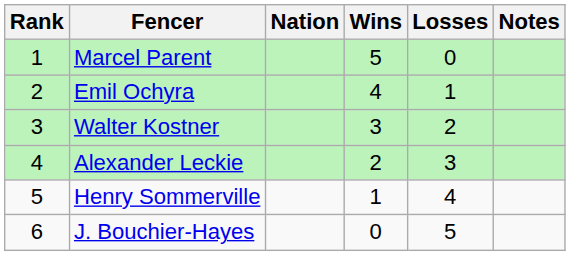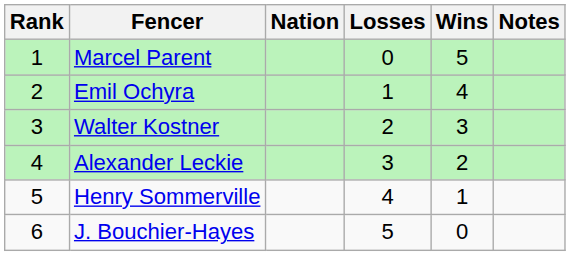 <table class="wikitable sortable" style="text-align:center">
 <tr>
 <th>Rank</th>
 <th>Fencer</th>
 <th>Nation</th>
+<th>Losses</th>
 <th>Wins</th>
-<th>Losses</th>
 <th>Notes</th>
 </tr>
 <tr bgcolor=bbf3bb>
 <td>1</td>
 <td align=left><a href='#'>Marcel Parent</a></td>
 <td align=left></td>
+<td>0</td>
 <td>5</td>
-<td>0</td>
 <td></td>
 </tr>
 <tr bgcolor=bbf3bb>
 <td>2</td>
 <td align=left><a href='#'>Emil Ochyra</a></td>
 <td align=left></td>
+<td>1</td>
 <td>4</td>
-<td>1</td>
 <td></td>
 </tr>
 <tr bgcolor=bbf3bb>
 <td>3</td>
 <td align=left><a href='#'>Walter Kostner</a></td>
 <td align=left></td>
+<td>2</td>
 <td>3</td>
-<td>2</td>
 <td></td>
 </tr>
 <tr bgcolor=bbf3bb>
 <td>4</td>
 <td align=left><a href='#'>Alexander Leckie</a></td>
 <td align=left></td>
+<td>3</td>
 <td>2</td>
-<td>3</td>
 <td></td>
 </tr>
 <tr>
 <td>5</td>
 <td align=left><a href='#'>Henry Sommerville</a></td>
 <td align=left></td>
+<td>4</td>
 <td>1</td>
-<td>4</td>
 <td></td>
 </tr>
 <tr>
 <td>6</td>
 <td align=left><a href='#'>J. Bouchier-Hayes</a></td>
 <td align=left></td>
+<td>5</td>
 <td>0</td>
-<td>5</td>
 <td></td>
 </tr>
 </table>
